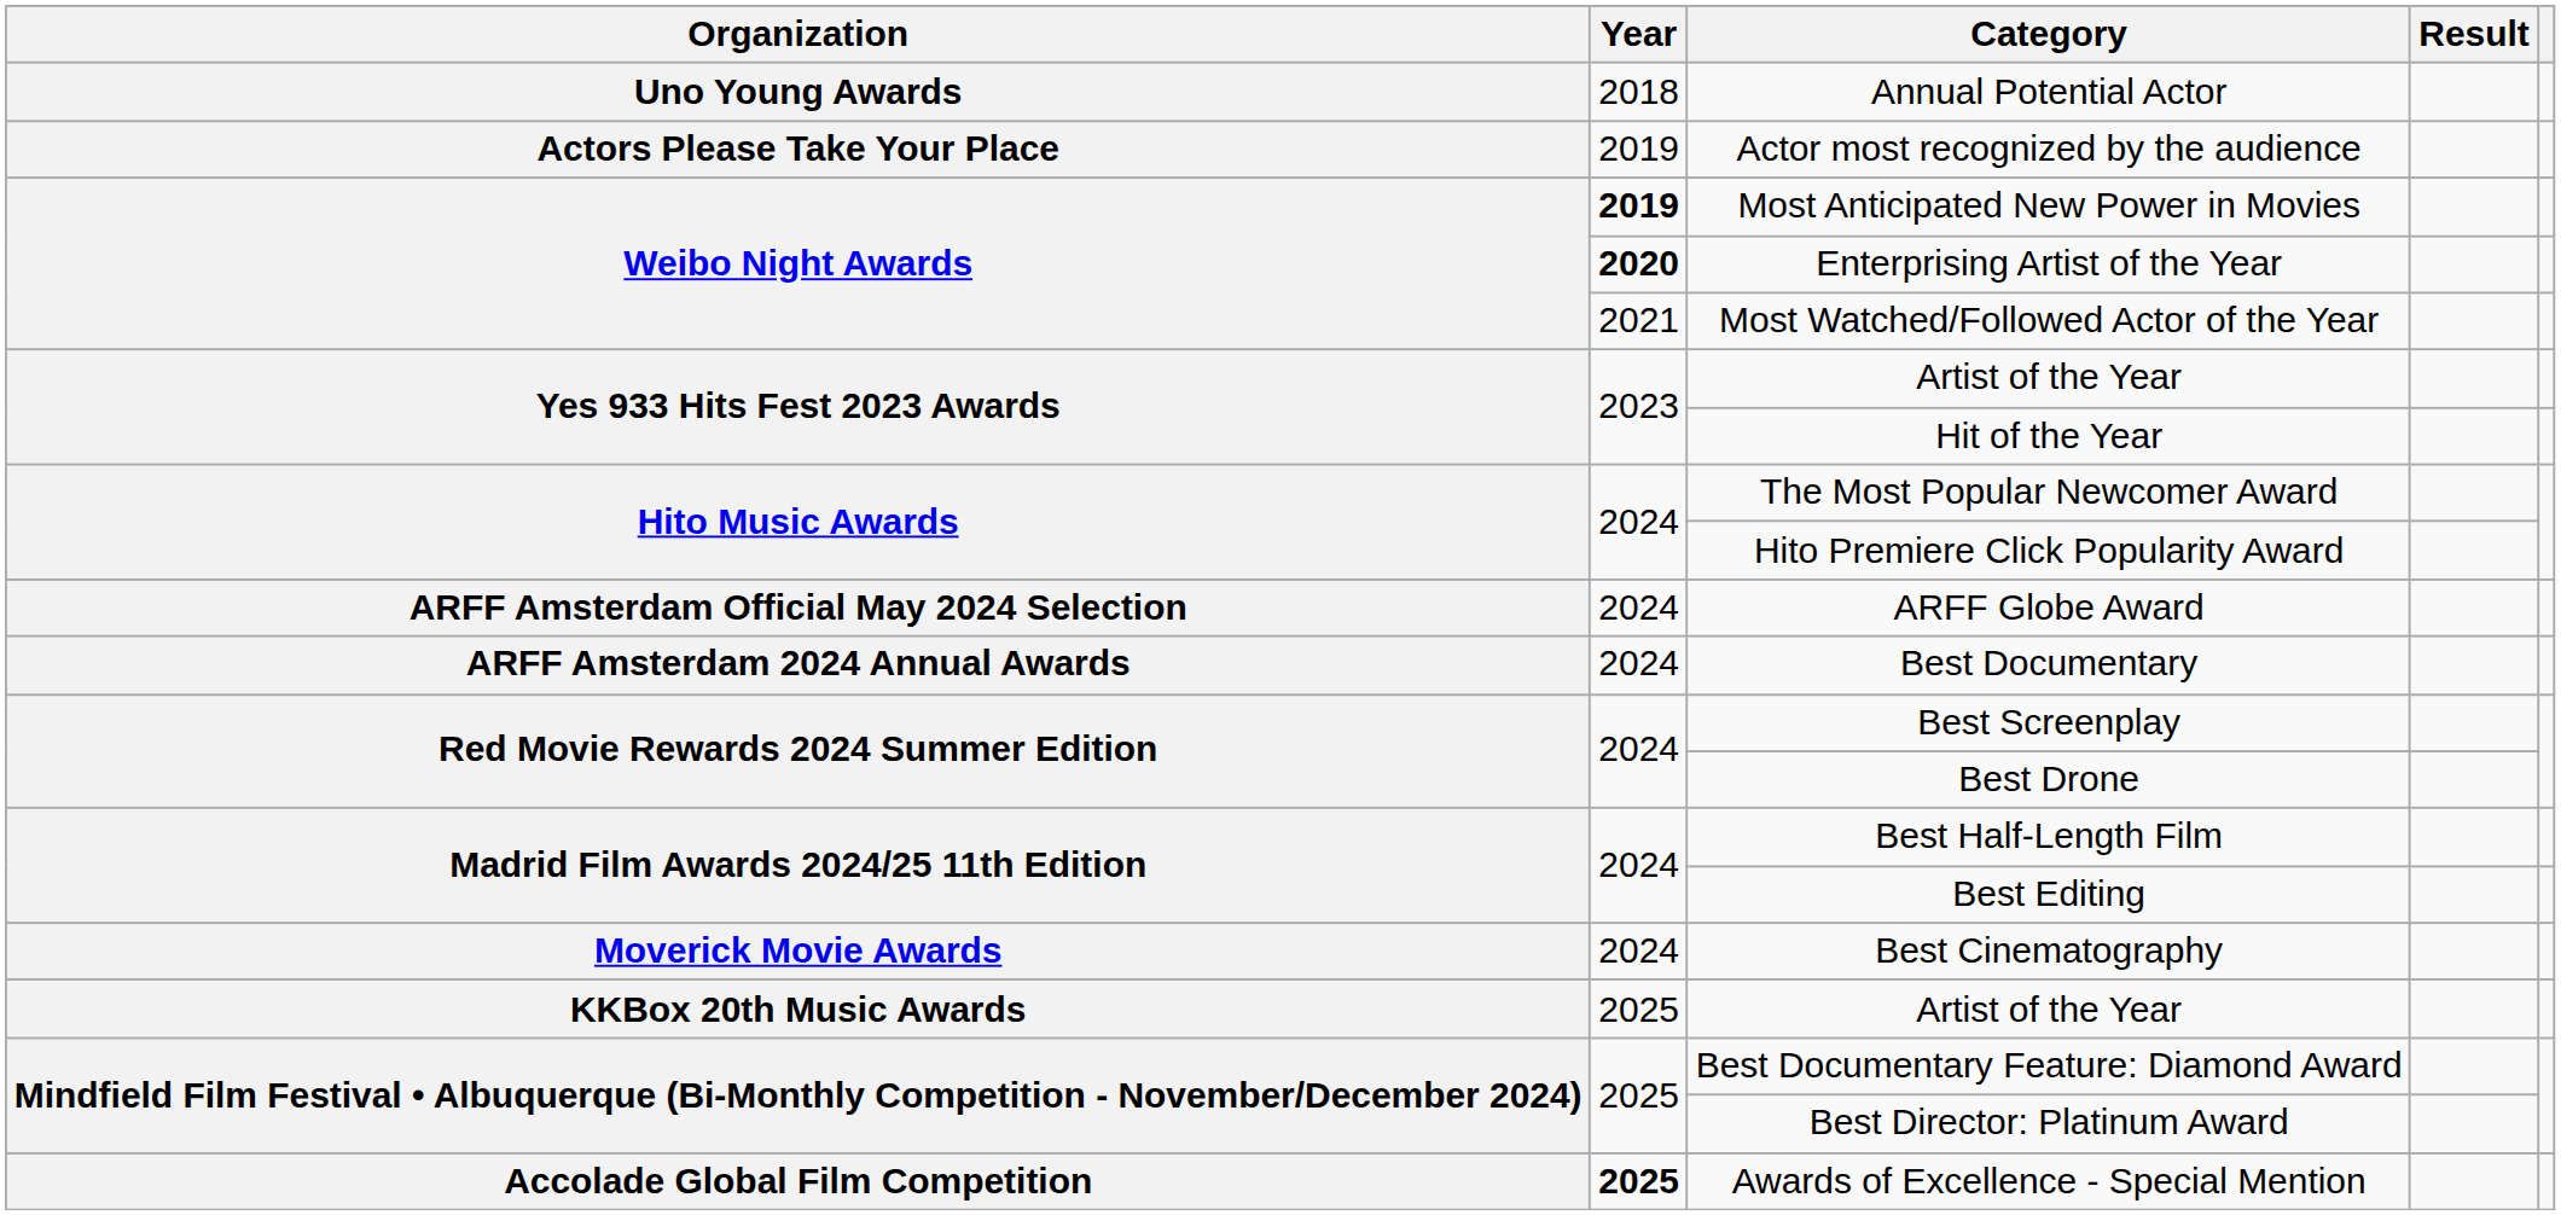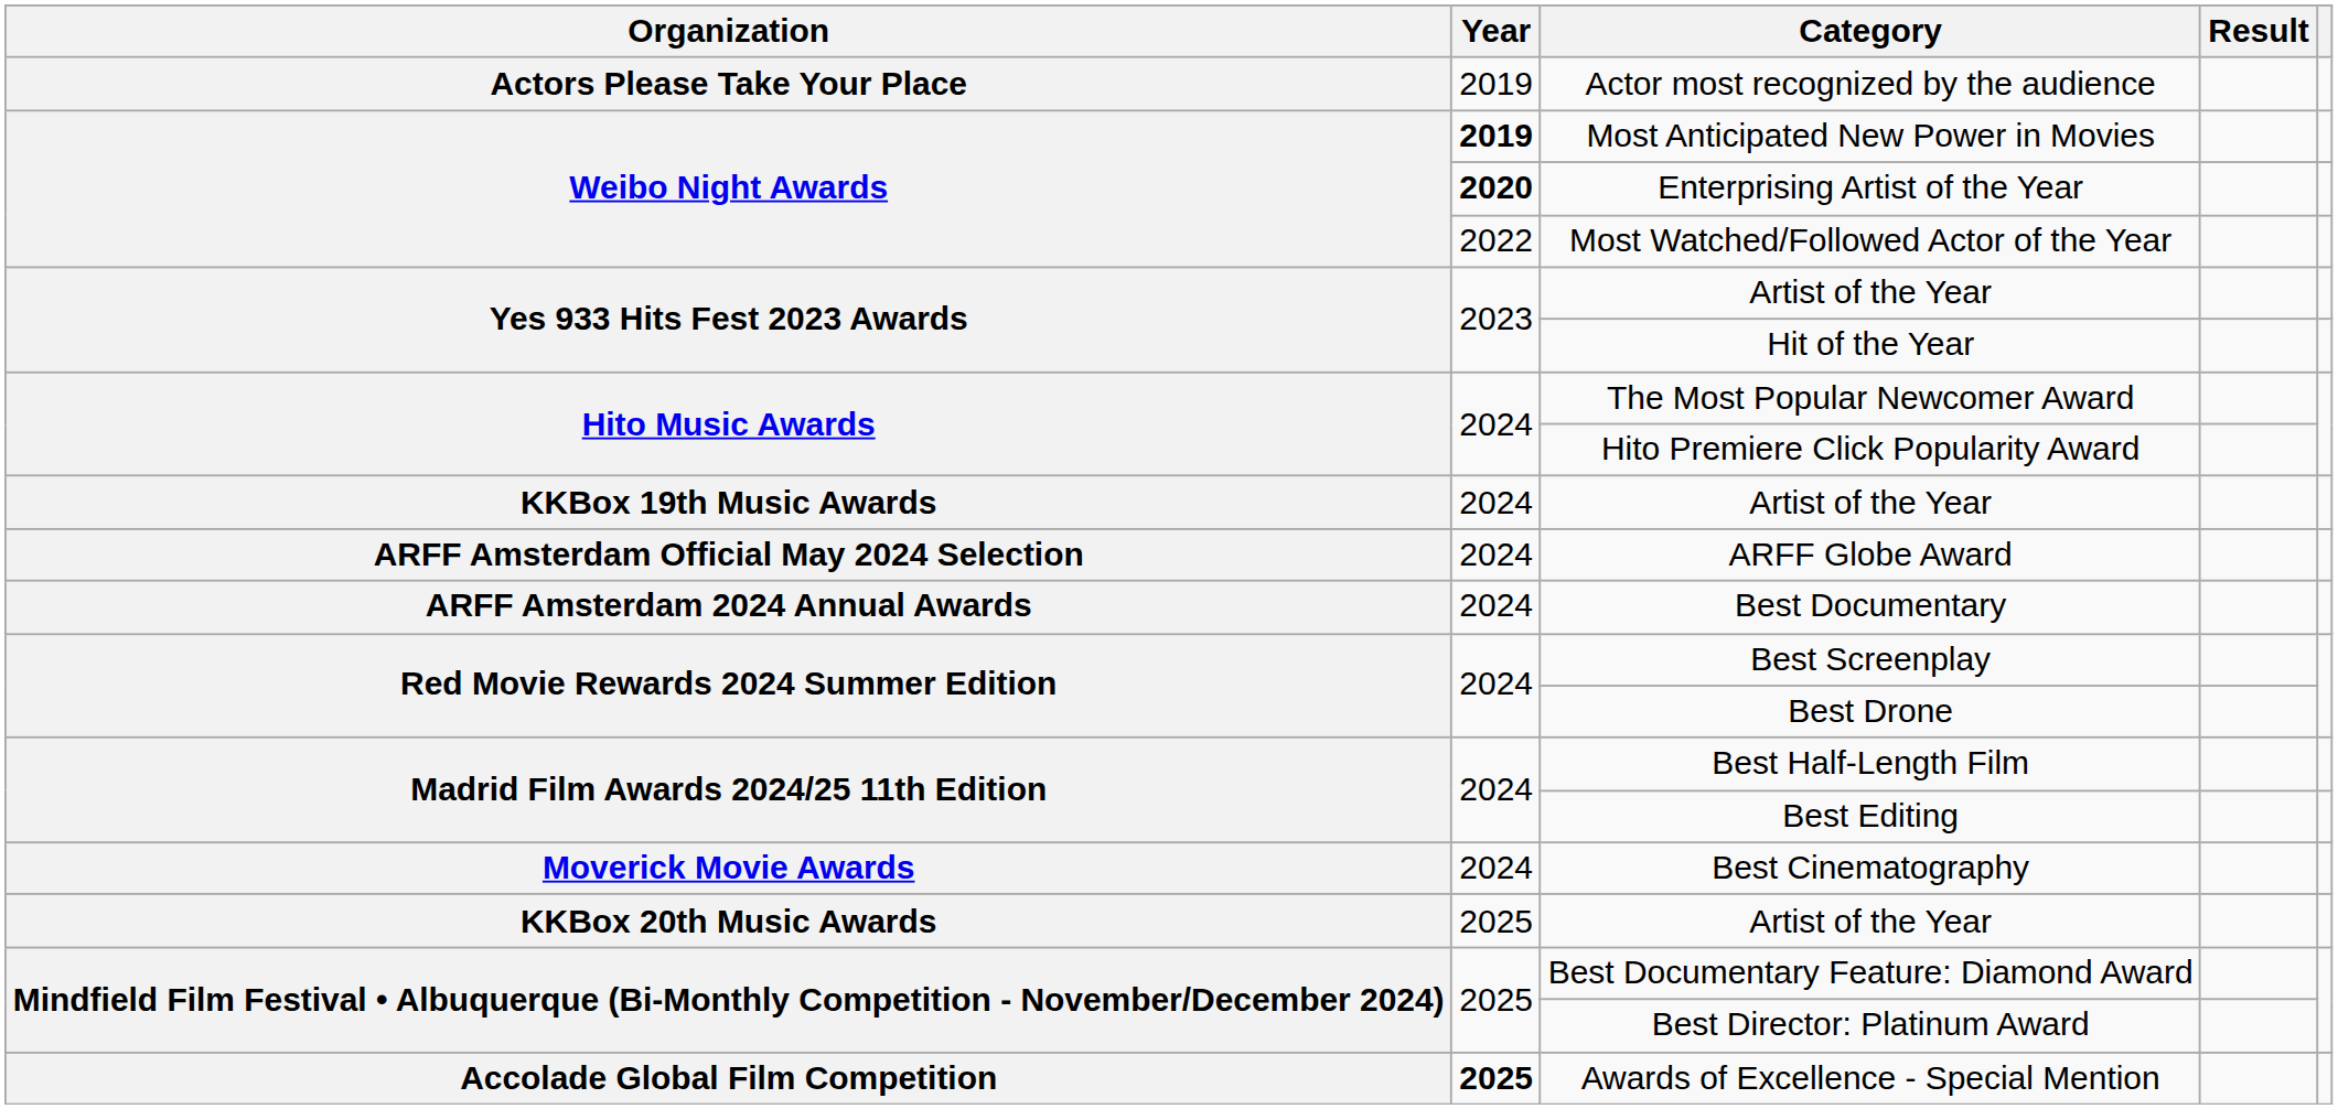 <table class="wikitable plainrowheaders sortable" style="text-align:center;">
 <tr>
 <th>Organization</th>
 <th>Year</th>
 <th>Category</th>
 <th>Result</th>
 <th class="unsortable"></th>
-</tr>
-<tr>
-<th scope="row">Uno Young Awards</th>
-<td>2018</td>
-<td>Annual Potential Actor</td>
-<td></td>
-<td></td>
 </tr>
 <tr>
 <th scope="row">Actors Please Take Your Place</th>
 <td>2019</td>
 <td>Actor most recognized by the audience</td>
 <td></td>
 <td></td>
 </tr>
 <tr>
 <th scope="row" rowspan="3"><a href='#'>Weibo Night Awards</a></th>
 <td><strong>2019</strong></td>
 <td>Most Anticipated New Power in Movies</td>
 <td></td>
 <td></td>
 </tr>
 <tr>
 <td><strong>2020</strong></td>
 <td>Enterprising Artist of the Year</td>
 <td></td>
 <td></td>
 </tr>
 <tr>
-<td>2021</td>
+<td>2022</td>
 <td>Most Watched/Followed Actor of the Year</td>
 <td></td>
 <td></td>
 </tr>
 <tr>
 <th scope="row" rowspan="2">Yes 933 Hits Fest 2023 Awards</th>
 <td rowspan="2">2023</td>
 <td>Artist of the Year</td>
 <td></td>
 <td></td>
 </tr>
 <tr>
 <td>Hit of the Year</td>
 <td></td>
 <td></td>
 </tr>
 <tr>
 <th scope="row" rowspan="2"><a href='#'>Hito Music Awards</a></th>
 <td rowspan="2">2024</td>
 <td>The Most Popular Newcomer Award</td>
 <td></td>
 <td rowspan="2"></td>
 </tr>
 <tr>
 <td>Hito Premiere Click Popularity Award</td>
+<td></td>
+</tr>
+<tr>
+<th scope="row">KKBox 19th Music Awards</th>
+<td>2024</td>
+<td>Artist of the Year</td>
+<td></td>
 <td></td>
 </tr>
 <tr>
 <th scope="row">ARFF Amsterdam Official May 2024 Selection</th>
 <td>2024</td>
 <td>ARFF Globe Award</td>
 <td></td>
 <td></td>
 </tr>
 <tr>
 <th scope="row">ARFF Amsterdam 2024 Annual Awards</th>
 <td>2024</td>
 <td>Best Documentary</td>
 <td></td>
 <td></td>
 </tr>
 <tr>
 <th scope="row" rowspan="2">Red Movie Rewards 2024 Summer Edition</th>
 <td rowspan="2">2024</td>
 <td>Best Screenplay</td>
 <td></td>
 <td rowspan="2"></td>
 </tr>
 <tr>
 <td>Best Drone</td>
 <td></td>
 </tr>
 <tr>
 <th scope="row" rowspan="2">Madrid Film Awards 2024/25 11th Edition</th>
 <td rowspan="2">2024</td>
 <td>Best Half-Length Film</td>
 <td></td>
 <td></td>
 </tr>
 <tr>
 <td>Best Editing</td>
 <td></td>
 <td></td>
 </tr>
 <tr>
 <th scope="row"><a href='#'>Moverick Movie Awards</a></th>
 <td>2024</td>
 <td>Best Cinematography</td>
 <td></td>
 <td></td>
 </tr>
 <tr>
 <th scope="row">KKBox 20th Music Awards</th>
 <td>2025</td>
 <td>Artist of the Year</td>
 <td></td>
 <td></td>
 </tr>
 <tr>
 <th scope="row" rowspan="2">Mindfield Film Festival • Albuquerque (Bi-Monthly Competition - November/December 2024)</th>
 <td rowspan="2">2025</td>
 <td>Best Documentary Feature: Diamond Award</td>
 <td></td>
 <td rowspan="2"></td>
 </tr>
 <tr>
 <td>Best Director: Platinum Award</td>
 <td></td>
 </tr>
 <tr>
 <th scope="row">Accolade Global Film Competition</th>
 <td><strong>2025</strong></td>
 <td>Awards of Excellence - Special Mention</td>
 <td></td>
 <td></td>
 </tr>
 </table>
